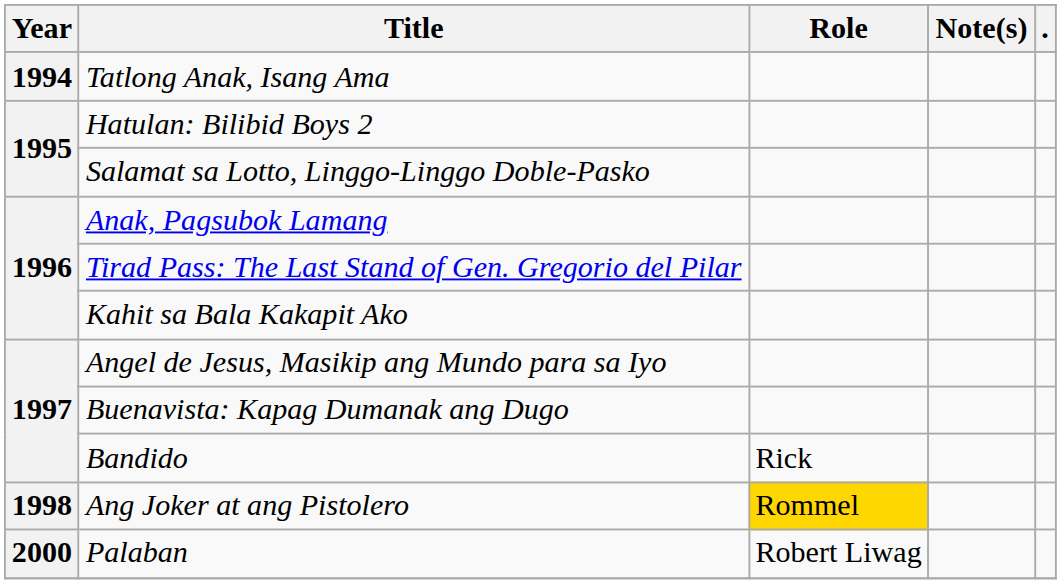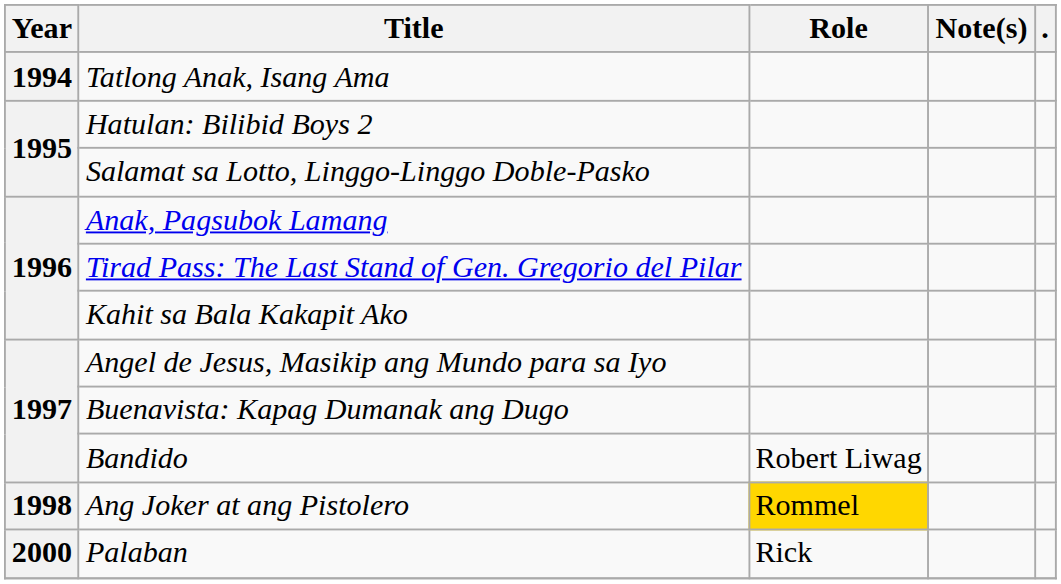 <table class="wikitable plainrowheaders sortable">
 <tr>
 <th scope="col">Year</th>
 <th scope="col">Title</th>
 <th scope="col" class="unsortable">Role</th>
 <th scope="col" class="unsortable">Note(s)</th>
 <th scope="col" class="unsortable">.</th>
 </tr>
 <tr>
 <th scope="row">1994</th>
 <td><em>Tatlong Anak, Isang Ama</em></td>
 <td></td>
 <td></td>
 <td style="text-align:center;"></td>
 </tr>
 <tr>
 <th rowspan="2" scope="row">1995</th>
 <td><em>Hatulan: Bilibid Boys 2</em></td>
 <td></td>
 <td></td>
 <td style="text-align:center;"></td>
 </tr>
 <tr>
 <td><em>Salamat sa Lotto, Linggo-Linggo Doble-Pasko</em></td>
 <td></td>
 <td></td>
 <td style="text-align:center;"></td>
 </tr>
 <tr>
 <th rowspan="3" scope="row">1996</th>
 <td><em><a href='#'>Anak, Pagsubok Lamang</a></em></td>
 <td></td>
 <td></td>
 <td style="text-align:center;"></td>
 </tr>
 <tr>
 <td><em><a href='#'>Tirad Pass: The Last Stand of Gen. Gregorio del Pilar</a></em></td>
 <td></td>
 <td></td>
 <td style="text-align:center;"></td>
 </tr>
 <tr>
 <td><em>Kahit sa Bala Kakapit Ako</em></td>
 <td></td>
 <td></td>
 <td style="text-align:center;"></td>
 </tr>
 <tr>
 <th rowspan="3" scope="row">1997</th>
 <td><em>Angel de Jesus, Masikip ang Mundo para sa Iyo</em></td>
 <td></td>
 <td></td>
 <td style="text-align:center;"></td>
 </tr>
 <tr>
 <td><em>Buenavista: Kapag Dumanak ang Dugo</em></td>
 <td></td>
 <td></td>
 <td style="text-align:center;"></td>
 </tr>
 <tr>
 <td><em>Bandido</em></td>
-<td>Rick</td>
+<td>Robert Liwag</td>
 <td></td>
 <td style="text-align:center;"></td>
 </tr>
 <tr>
 <th scope="row">1998</th>
 <td><em>Ang Joker at ang Pistolero</em></td>
 <td style="background: gold;">Rommel</td>
 <td></td>
 <td style="text-align:center;"></td>
 </tr>
 <tr>
 <th scope="row">2000</th>
 <td><em>Palaban</em></td>
-<td>Robert Liwag</td>
+<td>Rick</td>
 <td></td>
 <td style="text-align:center;"></td>
 </tr>
 <tr>
 </tr>
 </table>
